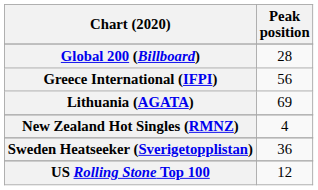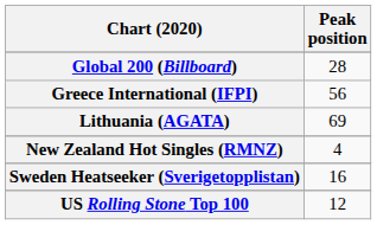 <table class="wikitable sortable plainrowheaders" style="text-align:center">
 <tr>
 <th scope="col">Chart (2020)</th>
 <th scope="col">Peak<br>position</th>
 </tr>
 <tr>
 </tr>
 <tr>
 </tr>
 <tr>
 </tr>
 <tr>
 <th scope="row"><a href='#'>Global 200</a> (<em><a href='#'>Billboard</a></em>)</th>
 <td>28</td>
 </tr>
 <tr>
 <th scope="row">Greece International (<a href='#'>IFPI</a>)</th>
 <td>56</td>
 </tr>
 <tr>
 <th scope="row">Lithuania (<a href='#'>AGATA</a>)</th>
 <td>69</td>
 </tr>
 <tr>
 </tr>
 <tr>
 <th scope="row">New Zealand Hot Singles (<a href='#'>RMNZ</a>)</th>
 <td>4</td>
 </tr>
 <tr>
 </tr>
 <tr>
 <th scope="row">Sweden Heatseeker (<a href='#'>Sverigetopplistan</a>)</th>
-<td>36</td>
+<td>16</td>
 </tr>
 <tr>
 </tr>
 <tr>
 </tr>
 <tr>
 </tr>
 <tr>
 <th scope="row">US <a href='#'><em>Rolling Stone</em> Top 100</a></th>
 <td>12</td>
 </tr>
 </table>
